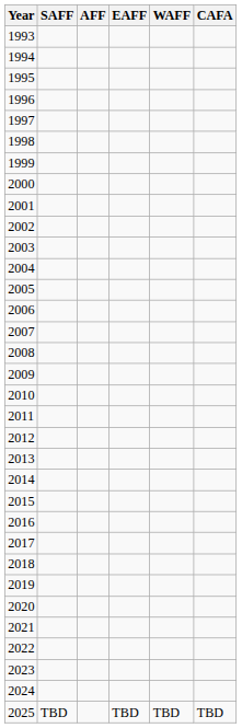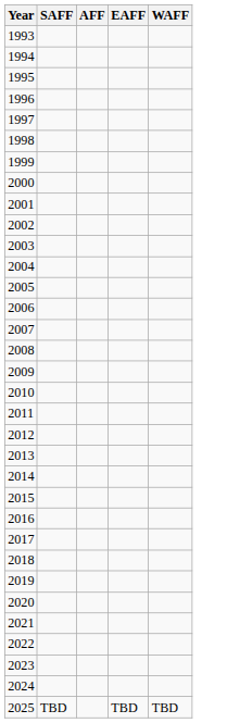 <table class="wikitable sortable">
 <tr>
 <th>Year</th>
 <th>SAFF</th>
 <th>AFF</th>
 <th>EAFF</th>
 <th>WAFF</th>
-<th>CAFA</th>
 </tr>
 <tr>
 <td>1993</td>
-<td></td>
 <td></td>
 <td></td>
 <td></td>
 <td></td>
 </tr>
 <tr>
 <td>1994</td>
 <td></td>
 <td></td>
 <td></td>
 <td></td>
-<td></td>
 </tr>
 <tr>
 <td>1995</td>
-<td></td>
 <td></td>
 <td></td>
 <td></td>
 <td></td>
 </tr>
 <tr>
 <td>1996</td>
 <td></td>
 <td></td>
 <td></td>
 <td></td>
-<td></td>
 </tr>
 <tr>
 <td>1997</td>
-<td></td>
 <td></td>
 <td></td>
 <td></td>
 <td></td>
 </tr>
 <tr>
 <td>1998</td>
 <td></td>
 <td></td>
 <td></td>
 <td></td>
-<td></td>
 </tr>
 <tr>
 <td>1999</td>
-<td></td>
 <td></td>
 <td></td>
 <td></td>
 <td></td>
 </tr>
 <tr>
 <td>2000</td>
 <td></td>
 <td></td>
 <td></td>
 <td></td>
-<td></td>
 </tr>
 <tr>
 <td>2001</td>
-<td></td>
 <td></td>
 <td></td>
 <td></td>
 <td></td>
 </tr>
 <tr>
 <td>2002</td>
 <td></td>
 <td></td>
 <td></td>
 <td></td>
-<td></td>
 </tr>
 <tr>
 <td>2003</td>
-<td></td>
 <td></td>
 <td></td>
 <td></td>
 <td></td>
 </tr>
 <tr>
 <td>2004</td>
 <td></td>
 <td></td>
 <td></td>
 <td></td>
-<td></td>
 </tr>
 <tr>
 <td>2005</td>
-<td></td>
 <td></td>
 <td></td>
 <td></td>
 <td></td>
 </tr>
 <tr>
 <td>2006</td>
 <td></td>
 <td></td>
 <td></td>
 <td></td>
-<td></td>
 </tr>
 <tr>
 <td>2007</td>
-<td></td>
 <td></td>
 <td></td>
 <td></td>
 <td></td>
 </tr>
 <tr>
 <td>2008</td>
 <td></td>
 <td></td>
 <td></td>
 <td></td>
-<td></td>
 </tr>
 <tr>
 <td>2009</td>
-<td></td>
 <td></td>
 <td></td>
 <td></td>
 <td></td>
 </tr>
 <tr>
 <td>2010</td>
 <td></td>
 <td></td>
 <td></td>
 <td></td>
-<td></td>
 </tr>
 <tr>
 <td>2011</td>
-<td></td>
 <td></td>
 <td></td>
 <td></td>
 <td></td>
 </tr>
 <tr>
 <td>2012</td>
 <td></td>
 <td></td>
 <td></td>
 <td></td>
-<td></td>
 </tr>
 <tr>
 <td>2013</td>
-<td></td>
 <td></td>
 <td></td>
 <td></td>
 <td></td>
 </tr>
 <tr>
 <td>2014</td>
 <td></td>
 <td></td>
 <td></td>
 <td></td>
-<td></td>
 </tr>
 <tr>
 <td>2015</td>
-<td></td>
 <td></td>
 <td></td>
 <td></td>
 <td></td>
 </tr>
 <tr>
 <td>2016</td>
 <td></td>
 <td></td>
 <td></td>
 <td></td>
-<td></td>
 </tr>
 <tr>
 <td>2017</td>
-<td></td>
 <td></td>
 <td></td>
 <td></td>
 <td></td>
 </tr>
 <tr>
 <td>2018</td>
 <td></td>
 <td></td>
 <td></td>
 <td></td>
-<td></td>
 </tr>
 <tr>
 <td>2019</td>
-<td></td>
 <td></td>
 <td></td>
 <td></td>
 <td></td>
 </tr>
 <tr>
 <td>2020</td>
 <td></td>
 <td></td>
 <td></td>
 <td></td>
-<td></td>
 </tr>
 <tr>
 <td>2021</td>
-<td></td>
 <td></td>
 <td></td>
 <td></td>
 <td></td>
 </tr>
 <tr>
 <td>2022</td>
 <td></td>
 <td></td>
 <td></td>
 <td></td>
-<td></td>
 </tr>
 <tr>
 <td>2023</td>
-<td></td>
 <td></td>
 <td></td>
 <td></td>
 <td></td>
 </tr>
 <tr>
 <td>2024</td>
 <td></td>
 <td></td>
 <td></td>
 <td></td>
-<td></td>
 </tr>
 <tr>
 <td>2025</td>
 <td>TBD</td>
 <td></td>
 <td>TBD</td>
 <td>TBD</td>
-<td>TBD</td>
 </tr>
 </table>
